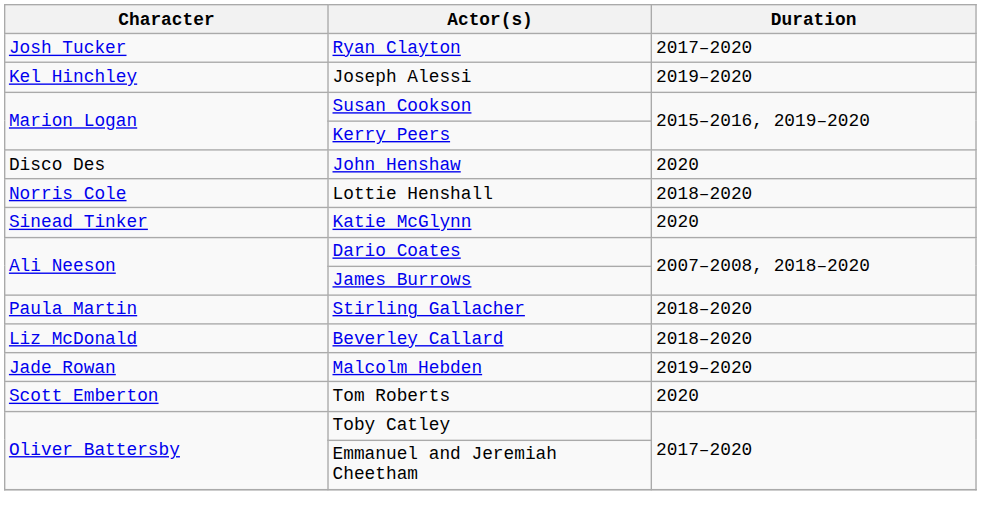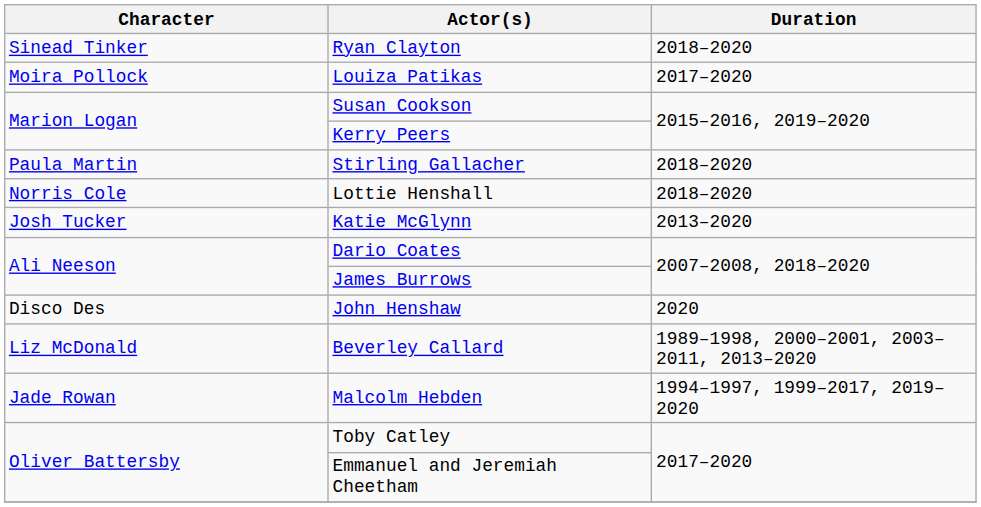 <table class="wikitable">
 <tr>
 <th scope="col" style="width:230px;">Character</th>
 <th scope="col" style="width:230px;">Actor(s)</th>
 <th scope="col" style="width:230px;">Duration</th>
 </tr>
 <tr>
-<td><a href='#'>Josh Tucker</a></td>
+<td><a href='#'>Sinead Tinker</a></td>
 <td><a href='#'>Ryan Clayton</a></td>
-<td>2017–2020</td>
+<td>2018–2020</td>
 </tr>
 <tr>
-<td><a href='#'>Kel Hinchley</a></td>
-<td>Joseph Alessi</td>
-<td>2019–2020</td>
+<td><a href='#'>Moira Pollock</a></td>
+<td><a href='#'>Louiza Patikas</a></td>
+<td>2017–2020</td>
 </tr>
 <tr>
 <td rowspan="2"><a href='#'>Marion Logan</a></td>
 <td><a href='#'>Susan Cookson</a></td>
 <td rowspan="2">2015–2016, 2019–2020</td>
 </tr>
 <tr>
 <td><a href='#'>Kerry Peers</a></td>
 </tr>
 <tr>
-<td>Disco Des</td>
-<td><a href='#'>John Henshaw</a></td>
-<td>2020</td>
+<td><a href='#'>Paula Martin</a></td>
+<td><a href='#'>Stirling Gallacher</a></td>
+<td>2018–2020</td>
 </tr>
 <tr>
 <td><a href='#'>Norris Cole</a></td>
 <td>Lottie Henshall</td>
 <td>2018–2020</td>
 </tr>
 <tr>
-<td><a href='#'>Sinead Tinker</a></td>
+<td><a href='#'>Josh Tucker</a></td>
 <td><a href='#'>Katie McGlynn</a></td>
-<td>2020</td>
+<td>2013–2020</td>
 </tr>
 <tr>
 <td rowspan="2"><a href='#'>Ali Neeson</a></td>
 <td><a href='#'>Dario Coates</a></td>
 <td rowspan="2">2007–2008, 2018–2020</td>
 </tr>
 <tr>
 <td><a href='#'>James Burrows</a></td>
 </tr>
 <tr>
-<td><a href='#'>Paula Martin</a></td>
-<td><a href='#'>Stirling Gallacher</a></td>
-<td>2018–2020</td>
+<td>Disco Des</td>
+<td><a href='#'>John Henshaw</a></td>
+<td>2020</td>
 </tr>
 <tr>
 <td><a href='#'>Liz McDonald</a></td>
 <td><a href='#'>Beverley Callard</a></td>
-<td>2018–2020</td>
+<td>1989–1998, 2000–2001, 2003–2011, 2013–2020</td>
 </tr>
 <tr>
 <td><a href='#'>Jade Rowan</a></td>
 <td><a href='#'>Malcolm Hebden</a></td>
-<td>2019–2020</td>
-</tr>
-<tr>
-<td><a href='#'>Scott Emberton</a></td>
-<td>Tom Roberts</td>
-<td>2020</td>
+<td>1994–1997, 1999–2017, 2019–2020</td>
 </tr>
 <tr>
 <td rowspan="2"><a href='#'>Oliver Battersby</a></td>
 <td>Toby Catley</td>
 <td rowspan="2">2017–2020</td>
 </tr>
 <tr>
 <td>Emmanuel and Jeremiah Cheetham</td>
 </tr>
 <tr>
 </tr>
 </table>
